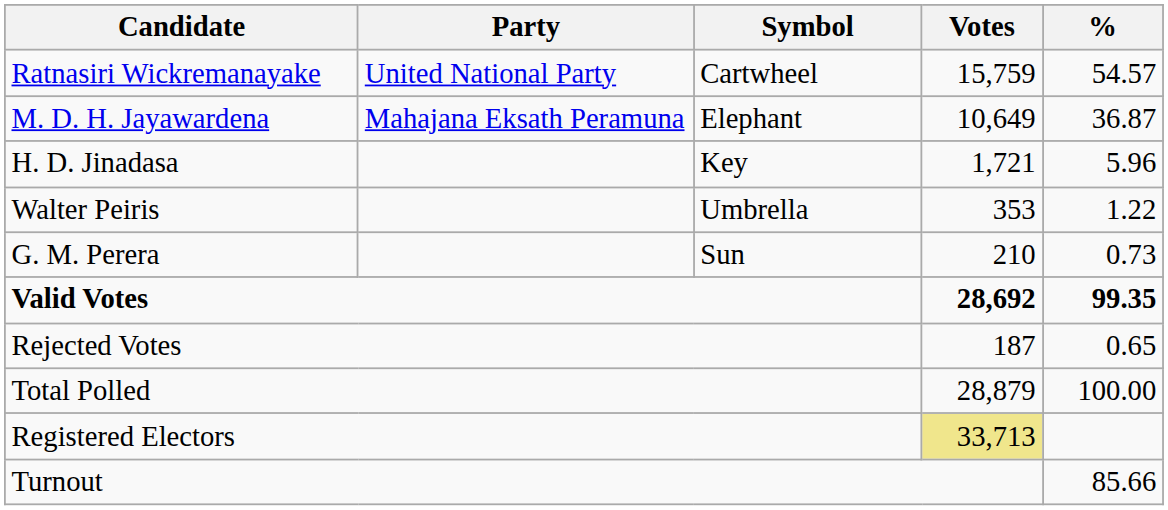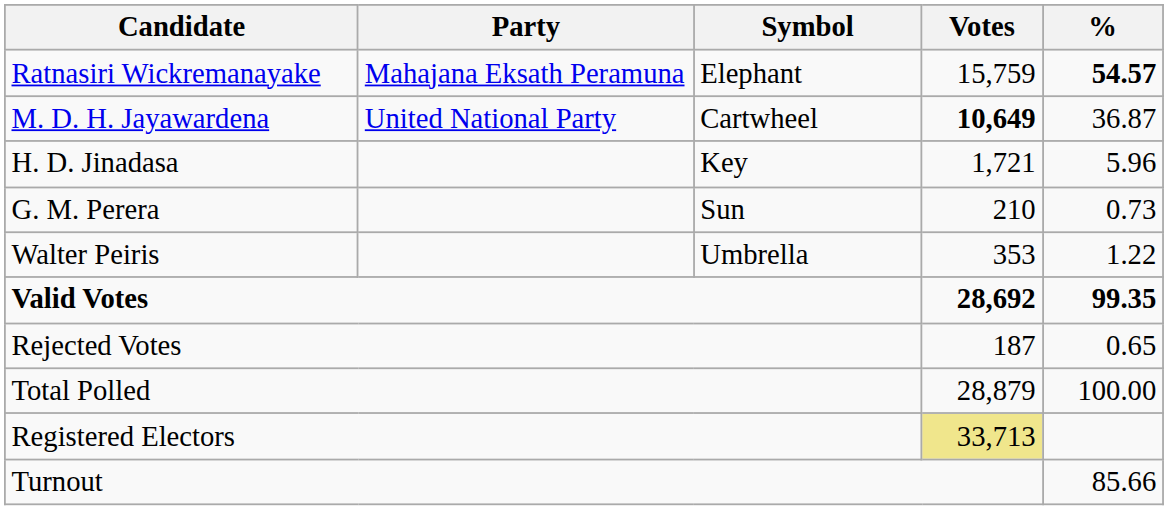 <table class="wikitable" border="1" style="text-align:right;">
 <tr>
 <th align=left width="190">Candidate</th>
 <th align=left width="180">Party</th>
 <th align=left width="120">Symbol</th>
 <th align=left width="60">Votes</th>
 <th align=left width="60">%</th>
 </tr>
 <tr>
 <td align=left><a href='#'>Ratnasiri Wickremanayake</a></td>
-<td align=left><a href='#'>United National Party</a></td>
-<td align=left>Cartwheel</td>
+<td align=left><a href='#'>Mahajana Eksath Peramuna</a></td>
+<td align=left>Elephant</td>
 <td align=right>15,759</td>
-<td align=right>54.57</td>
+<td align=right><strong>54.57</strong></td>
 </tr>
 <tr>
 <td align=left><a href='#'>M. D. H. Jayawardena</a></td>
-<td align=left><a href='#'>Mahajana Eksath Peramuna</a></td>
-<td align=left>Elephant</td>
-<td align=right>10,649</td>
+<td align=left><a href='#'>United National Party</a></td>
+<td align=left>Cartwheel</td>
+<td align=right><strong>10,649</strong></td>
 <td align=right>36.87</td>
 </tr>
 <tr>
 <td align=left>H. D. Jinadasa</td>
 <td></td>
 <td align=left>Key</td>
 <td align=right>1,721</td>
 <td align=right>5.96</td>
 </tr>
 <tr>
+<td align=left>G. M. Perera</td>
+<td></td>
+<td align=left>Sun</td>
+<td align=right>210</td>
+<td align=right>0.73</td>
+</tr>
+<tr>
 <td align=left>Walter Peiris</td>
 <td></td>
 <td align=left>Umbrella</td>
 <td align=right>353</td>
 <td>1.22</td>
-</tr>
-<tr>
-<td align=left>G. M. Perera</td>
-<td></td>
-<td align=left>Sun</td>
-<td align=right>210</td>
-<td align=right>0.73</td>
 </tr>
 <tr>
 <td align=left colspan=3><strong>Valid Votes</strong></td>
 <td align=right><strong>28,692</strong></td>
 <td align=right><strong>99.35</strong></td>
 </tr>
 <tr>
 <td align=left colspan=3>Rejected Votes</td>
 <td align=right>187</td>
 <td align=right>0.65</td>
 </tr>
 <tr>
 <td align=left colspan=3>Total Polled</td>
 <td align=right>28,879</td>
 <td align=right>100.00</td>
 </tr>
 <tr>
 <td align=left colspan=3>Registered Electors</td>
 <td align=right style="background: khaki;">33,713</td>
 <td></td>
 </tr>
 <tr>
 <td align=left colspan=4>Turnout</td>
 <td align=right>85.66</td>
 </tr>
 </table>
